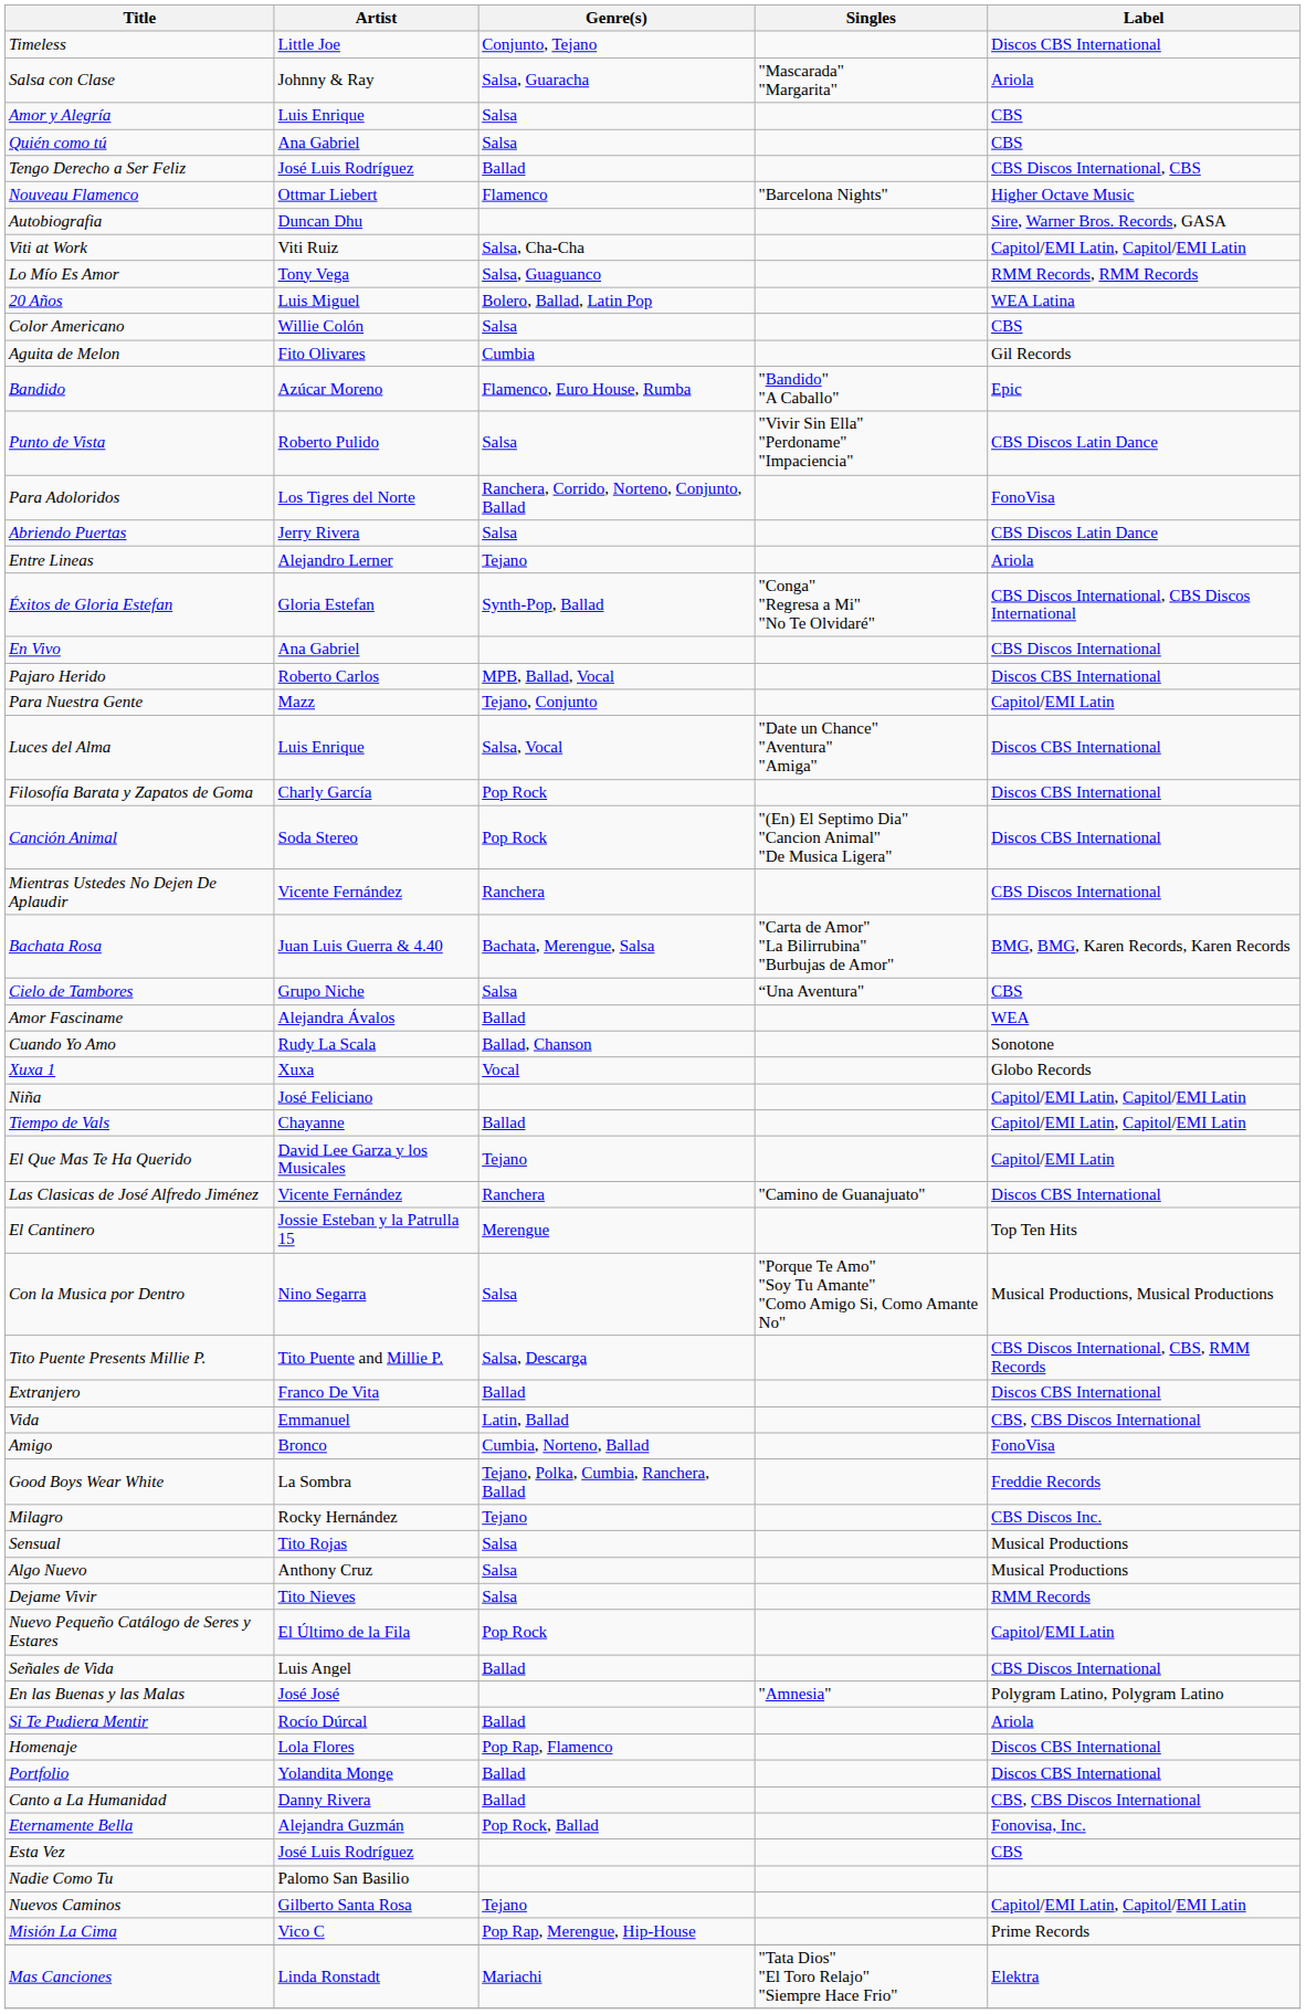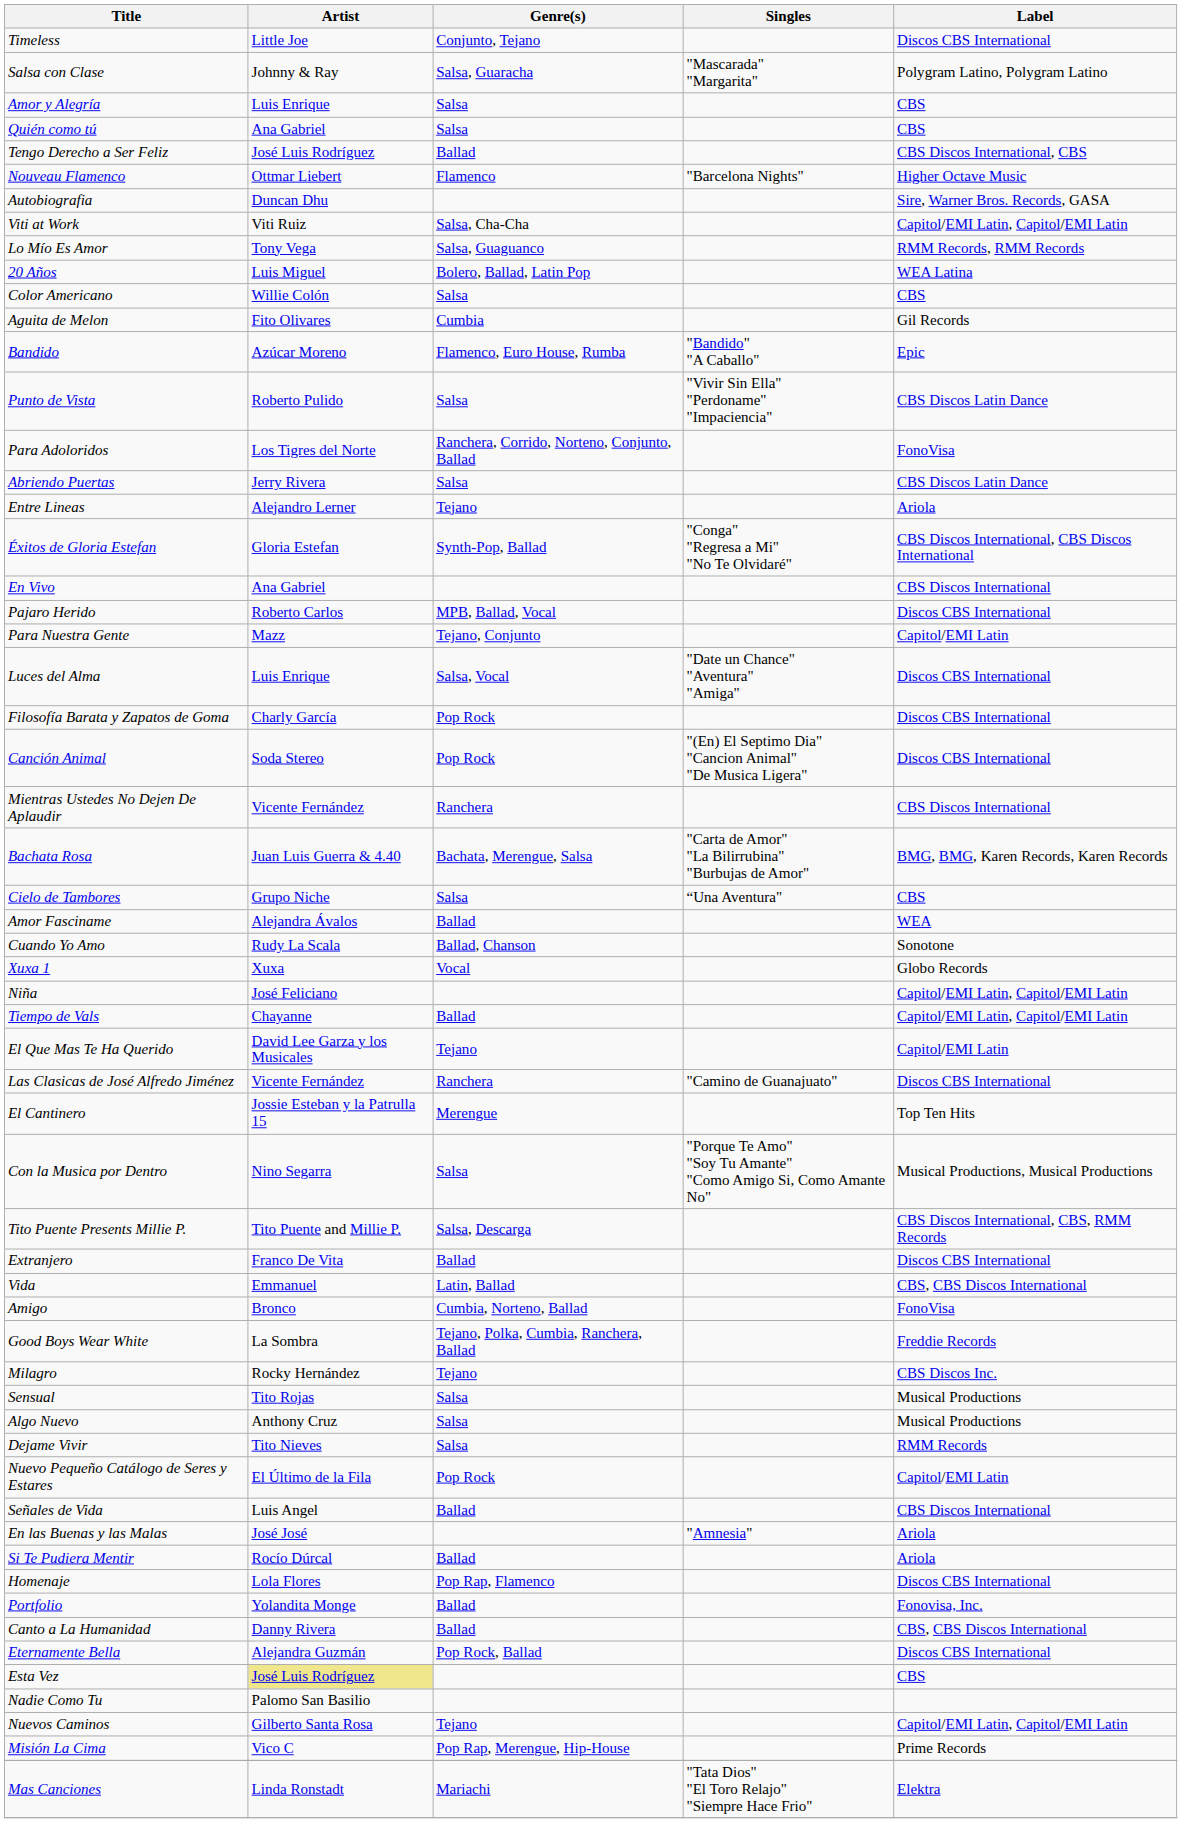 <table class="wikitable sortable" style="text-align: left;">
 <tr>
 <th>Title</th>
 <th>Artist</th>
 <th>Genre(s)</th>
 <th>Singles</th>
 <th>Label</th>
 </tr>
 <tr>
 <td><em>Timeless</em></td>
 <td><a href='#'>Little Joe</a></td>
 <td><a href='#'>Conjunto</a>, <a href='#'>Tejano</a></td>
 <td></td>
 <td><a href='#'>Discos CBS International</a></td>
 </tr>
 <tr>
 <td><em>Salsa con Clase</em></td>
 <td>Johnny & Ray</td>
 <td><a href='#'>Salsa</a>, <a href='#'>Guaracha</a></td>
 <td>"Mascarada"<br>"Margarita"</td>
-<td><a href='#'>Ariola</a></td>
+<td>Polygram Latino, Polygram Latino</td>
 </tr>
 <tr>
 <td><em><a href='#'>Amor y Alegría</a></em></td>
 <td><a href='#'>Luis Enrique</a></td>
 <td><a href='#'>Salsa</a></td>
 <td></td>
 <td><a href='#'>CBS</a></td>
 </tr>
 <tr>
 <td><em><a href='#'>Quién como tú</a></em></td>
 <td><a href='#'>Ana Gabriel</a></td>
 <td><a href='#'>Salsa</a></td>
 <td></td>
 <td><a href='#'>CBS</a></td>
 </tr>
 <tr>
 <td><em>Tengo Derecho a Ser Feliz</em></td>
 <td><a href='#'>José Luis Rodríguez</a></td>
 <td><a href='#'>Ballad</a></td>
 <td></td>
 <td><a href='#'>CBS Discos International</a>, <a href='#'>CBS</a></td>
 </tr>
 <tr>
 <td><em><a href='#'>Nouveau Flamenco</a></em></td>
 <td><a href='#'>Ottmar Liebert</a></td>
 <td><a href='#'>Flamenco</a></td>
 <td>"Barcelona Nights"</td>
 <td><a href='#'>Higher Octave Music</a></td>
 </tr>
 <tr>
 <td><em>Autobiografia</em></td>
 <td><a href='#'>Duncan Dhu</a></td>
 <td></td>
 <td></td>
 <td><a href='#'>Sire</a>, <a href='#'>Warner Bros. Records</a>, GASA</td>
 </tr>
 <tr>
 <td><em>Viti at Work</em></td>
 <td>Viti Ruiz</td>
 <td><a href='#'>Salsa</a>, Cha-Cha</td>
 <td></td>
 <td><a href='#'>Capitol</a>/<a href='#'>EMI Latin</a>, <a href='#'>Capitol</a>/<a href='#'>EMI Latin</a></td>
 </tr>
 <tr>
 <td><em>Lo Mío Es Amor</em></td>
 <td><a href='#'>Tony Vega</a></td>
 <td><a href='#'>Salsa</a>, <a href='#'>Guaguanco</a></td>
 <td></td>
 <td><a href='#'>RMM Records</a>, <a href='#'>RMM Records</a></td>
 </tr>
 <tr>
 <td><em><a href='#'>20 Años</a></em></td>
 <td><a href='#'>Luis Miguel</a></td>
 <td><a href='#'>Bolero</a>, <a href='#'>Ballad</a>, <a href='#'>Latin Pop</a></td>
 <td></td>
 <td><a href='#'>WEA Latina</a></td>
 </tr>
 <tr>
 <td><em>Color Americano</em></td>
 <td><a href='#'>Willie Colón</a></td>
 <td><a href='#'>Salsa</a></td>
 <td></td>
 <td><a href='#'>CBS</a></td>
 </tr>
 <tr>
 <td><em>Aguita de Melon</em></td>
 <td><a href='#'>Fito Olivares</a></td>
 <td><a href='#'>Cumbia</a></td>
 <td></td>
 <td>Gil Records</td>
 </tr>
 <tr>
 <td><em><a href='#'>Bandido</a></em></td>
 <td><a href='#'>Azúcar Moreno</a></td>
 <td><a href='#'>Flamenco</a>, <a href='#'>Euro House</a>, <a href='#'>Rumba</a></td>
 <td>"<a href='#'>Bandido</a>"<br>"A Caballo"</td>
 <td><a href='#'>Epic</a></td>
 </tr>
 <tr>
 <td><em><a href='#'>Punto de Vista</a></em></td>
 <td><a href='#'>Roberto Pulido</a></td>
 <td><a href='#'>Salsa</a></td>
 <td>"Vivir Sin Ella"<br>"Perdoname"<br>"Impaciencia"</td>
 <td><a href='#'>CBS Discos Latin Dance</a></td>
 </tr>
 <tr>
 <td><em>Para Adoloridos</em></td>
 <td><a href='#'>Los Tigres del Norte</a></td>
 <td><a href='#'>Ranchera</a>, <a href='#'>Corrido</a>, <a href='#'>Norteno</a>, <a href='#'>Conjunto</a>, <a href='#'>Ballad</a></td>
 <td></td>
 <td><a href='#'>FonoVisa</a></td>
 </tr>
 <tr>
 <td><em><a href='#'>Abriendo Puertas</a></em></td>
 <td><a href='#'>Jerry Rivera</a></td>
 <td><a href='#'>Salsa</a></td>
 <td></td>
 <td><a href='#'>CBS Discos Latin Dance</a></td>
 </tr>
 <tr>
 <td><em>Entre Lineas</em></td>
 <td><a href='#'>Alejandro Lerner</a></td>
 <td><a href='#'>Tejano</a></td>
 <td></td>
 <td><a href='#'>Ariola</a></td>
 </tr>
 <tr>
 <td><em><a href='#'>Éxitos de Gloria Estefan</a></em></td>
 <td><a href='#'>Gloria Estefan</a></td>
 <td><a href='#'>Synth-Pop</a>, <a href='#'>Ballad</a></td>
 <td>"Conga"<br>"Regresa a Mi"<br>"No Te Olvidaré"</td>
 <td><a href='#'>CBS Discos International</a>, <a href='#'>CBS Discos International</a></td>
 </tr>
 <tr>
 <td><em><a href='#'>En Vivo</a></em></td>
 <td><a href='#'>Ana Gabriel</a></td>
 <td></td>
 <td></td>
 <td><a href='#'>CBS Discos International</a></td>
 </tr>
 <tr>
 <td><em>Pajaro Herido</em></td>
 <td><a href='#'>Roberto Carlos</a></td>
 <td><a href='#'>MPB</a>, <a href='#'>Ballad</a>, <a href='#'>Vocal</a></td>
 <td></td>
 <td><a href='#'>Discos CBS International</a></td>
 </tr>
 <tr>
 <td><em>Para Nuestra Gente</em></td>
 <td><a href='#'>Mazz</a></td>
 <td><a href='#'>Tejano</a>, <a href='#'>Conjunto</a></td>
 <td></td>
 <td><a href='#'>Capitol</a>/<a href='#'>EMI Latin</a></td>
 </tr>
 <tr>
 <td><em>Luces del Alma</em></td>
 <td><a href='#'>Luis Enrique</a></td>
 <td><a href='#'>Salsa</a>, <a href='#'>Vocal</a></td>
 <td>"Date un Chance"<br>"Aventura"<br>"Amiga"</td>
 <td><a href='#'>Discos CBS International</a></td>
 </tr>
 <tr>
 <td><em>Filosofía Barata y Zapatos de Goma</em></td>
 <td><a href='#'>Charly García</a></td>
 <td><a href='#'>Pop Rock</a></td>
 <td></td>
 <td><a href='#'>Discos CBS International</a></td>
 </tr>
 <tr>
 <td><em><a href='#'>Canción Animal</a></em></td>
 <td><a href='#'>Soda Stereo</a></td>
 <td><a href='#'>Pop Rock</a></td>
 <td>"(En) El Septimo Dia"<br>"Cancion Animal"<br>"De Musica Ligera"</td>
 <td><a href='#'>Discos CBS International</a></td>
 </tr>
 <tr>
 <td><em>Mientras Ustedes No Dejen De Aplaudir</em></td>
 <td><a href='#'>Vicente Fernández</a></td>
 <td><a href='#'>Ranchera</a></td>
 <td></td>
 <td><a href='#'>CBS Discos International</a></td>
 </tr>
 <tr>
 <td><em><a href='#'>Bachata Rosa</a></em></td>
 <td><a href='#'>Juan Luis Guerra & 4.40</a></td>
 <td><a href='#'>Bachata</a>, <a href='#'>Merengue</a>, <a href='#'>Salsa</a></td>
 <td>"Carta de Amor"<br>"La Bilirrubina"<br>"Burbujas de Amor"</td>
 <td><a href='#'>BMG</a>, <a href='#'>BMG</a>, Karen Records, Karen Records</td>
 </tr>
 <tr>
 <td><em><a href='#'>Cielo de Tambores</a></em></td>
 <td><a href='#'>Grupo Niche</a></td>
 <td><a href='#'>Salsa</a></td>
 <td>“Una Aventura"</td>
 <td><a href='#'>CBS</a></td>
 </tr>
 <tr>
 <td><em>Amor Fasciname</em></td>
 <td><a href='#'>Alejandra Ávalos</a></td>
 <td><a href='#'>Ballad</a></td>
 <td></td>
 <td><a href='#'>WEA</a></td>
 </tr>
 <tr>
 <td><em>Cuando Yo Amo</em></td>
 <td><a href='#'>Rudy La Scala</a></td>
 <td><a href='#'>Ballad</a>, <a href='#'>Chanson</a></td>
 <td></td>
 <td>Sonotone</td>
 </tr>
 <tr>
 <td><em><a href='#'>Xuxa 1</a></em></td>
 <td><a href='#'>Xuxa</a></td>
 <td><a href='#'>Vocal</a></td>
 <td></td>
 <td>Globo Records</td>
 </tr>
 <tr>
 <td><em>Niña</em></td>
 <td><a href='#'>José Feliciano</a></td>
 <td></td>
 <td></td>
 <td><a href='#'>Capitol</a>/<a href='#'>EMI Latin</a>, <a href='#'>Capitol</a>/<a href='#'>EMI Latin</a></td>
 </tr>
 <tr>
 <td><em><a href='#'>Tiempo de Vals</a></em></td>
 <td><a href='#'>Chayanne</a></td>
 <td><a href='#'>Ballad</a></td>
 <td></td>
 <td><a href='#'>Capitol</a>/<a href='#'>EMI Latin</a>, <a href='#'>Capitol</a>/<a href='#'>EMI Latin</a></td>
 </tr>
 <tr>
 <td><em>El Que Mas Te Ha Querido</em></td>
 <td><a href='#'>David Lee Garza y los Musicales</a></td>
 <td><a href='#'>Tejano</a></td>
 <td></td>
 <td><a href='#'>Capitol</a>/<a href='#'>EMI Latin</a></td>
 </tr>
 <tr>
 <td><em>Las Clasicas de José Alfredo Jiménez</em></td>
 <td><a href='#'>Vicente Fernández</a></td>
 <td><a href='#'>Ranchera</a></td>
 <td>"Camino de Guanajuato"</td>
 <td><a href='#'>Discos CBS International</a></td>
 </tr>
 <tr>
 <td><em>El Cantinero</em></td>
 <td><a href='#'>Jossie Esteban y la Patrulla 15</a></td>
 <td><a href='#'>Merengue</a></td>
 <td></td>
 <td>Top Ten Hits</td>
 </tr>
 <tr>
 <td><em>Con la Musica por Dentro</em></td>
 <td><a href='#'>Nino Segarra</a></td>
 <td><a href='#'>Salsa</a></td>
 <td>"Porque Te Amo"<br>"Soy Tu Amante"<br>"Como Amigo Si, Como Amante No"</td>
 <td>Musical Productions, Musical Productions</td>
 </tr>
 <tr>
 <td><em>Tito Puente Presents Millie P.</em></td>
 <td><a href='#'>Tito Puente</a> and <a href='#'>Millie P.</a></td>
 <td><a href='#'>Salsa</a>, <a href='#'>Descarga</a></td>
 <td></td>
 <td><a href='#'>CBS Discos International</a>, <a href='#'>CBS</a>, <a href='#'>RMM Records</a></td>
 </tr>
 <tr>
 <td><em>Extranjero</em></td>
 <td><a href='#'>Franco De Vita</a></td>
 <td><a href='#'>Ballad</a></td>
 <td></td>
 <td><a href='#'>Discos CBS International</a></td>
 </tr>
 <tr>
 <td><em>Vida</em></td>
 <td><a href='#'>Emmanuel</a></td>
 <td><a href='#'>Latin</a>, <a href='#'>Ballad</a></td>
 <td></td>
 <td><a href='#'>CBS</a>, <a href='#'>CBS Discos International</a></td>
 </tr>
 <tr>
 <td><em>Amigo</em></td>
 <td><a href='#'>Bronco</a></td>
 <td><a href='#'>Cumbia</a>, <a href='#'>Norteno</a>, <a href='#'>Ballad</a></td>
 <td></td>
 <td><a href='#'>FonoVisa</a></td>
 </tr>
 <tr>
 <td><em>Good Boys Wear White</em></td>
 <td>La Sombra</td>
 <td><a href='#'>Tejano</a>, <a href='#'>Polka</a>, <a href='#'>Cumbia</a>, <a href='#'>Ranchera</a>, <a href='#'>Ballad</a></td>
 <td></td>
 <td><a href='#'>Freddie Records</a></td>
 </tr>
 <tr>
 <td><em>Milagro</em></td>
 <td>Rocky Hernández</td>
 <td><a href='#'>Tejano</a></td>
 <td></td>
 <td><a href='#'>CBS Discos Inc.</a></td>
 </tr>
 <tr>
 <td><em>Sensual</em></td>
 <td><a href='#'>Tito Rojas</a></td>
 <td><a href='#'>Salsa</a></td>
 <td></td>
 <td>Musical Productions</td>
 </tr>
 <tr>
 <td><em>Algo Nuevo</em></td>
 <td>Anthony Cruz</td>
 <td><a href='#'>Salsa</a></td>
 <td></td>
 <td>Musical Productions</td>
 </tr>
 <tr>
 <td><em>Dejame Vivir</em></td>
 <td><a href='#'>Tito Nieves</a></td>
 <td><a href='#'>Salsa</a></td>
 <td></td>
 <td><a href='#'>RMM Records</a></td>
 </tr>
 <tr>
 <td><em>Nuevo Pequeño Catálogo de Seres y Estares</em></td>
 <td><a href='#'>El Último de la Fila</a></td>
 <td><a href='#'>Pop Rock</a></td>
 <td></td>
 <td><a href='#'>Capitol</a>/<a href='#'>EMI Latin</a></td>
 </tr>
 <tr>
 <td><em>Señales de Vida</em></td>
 <td>Luis Angel</td>
 <td><a href='#'>Ballad</a></td>
 <td></td>
 <td><a href='#'>CBS Discos International</a></td>
 </tr>
 <tr>
 <td><em>En las Buenas y las Malas</em></td>
 <td><a href='#'>José José</a></td>
 <td></td>
 <td>"<a href='#'>Amnesia</a>"</td>
-<td>Polygram Latino, Polygram Latino</td>
+<td><a href='#'>Ariola</a></td>
 </tr>
 <tr>
 <td><em><a href='#'>Si Te Pudiera Mentir</a></em></td>
 <td><a href='#'>Rocío Dúrcal</a></td>
 <td><a href='#'>Ballad</a></td>
 <td></td>
 <td><a href='#'>Ariola</a></td>
 </tr>
 <tr>
 <td><em>Homenaje</em></td>
 <td><a href='#'>Lola Flores</a></td>
 <td><a href='#'>Pop Rap</a>, <a href='#'>Flamenco</a></td>
 <td></td>
 <td><a href='#'>Discos CBS International</a></td>
 </tr>
 <tr>
 <td><em><a href='#'>Portfolio</a></em></td>
 <td><a href='#'>Yolandita Monge</a></td>
 <td><a href='#'>Ballad</a></td>
 <td></td>
-<td><a href='#'>Discos CBS International</a></td>
+<td><a href='#'>Fonovisa, Inc.</a></td>
 </tr>
 <tr>
 <td><em>Canto a La Humanidad</em></td>
 <td><a href='#'>Danny Rivera</a></td>
 <td><a href='#'>Ballad</a></td>
 <td></td>
 <td><a href='#'>CBS</a>, <a href='#'>CBS Discos International</a></td>
 </tr>
 <tr>
 <td><em><a href='#'>Eternamente Bella</a></em></td>
 <td><a href='#'>Alejandra Guzmán</a></td>
 <td><a href='#'>Pop Rock</a>, <a href='#'>Ballad</a></td>
 <td></td>
-<td><a href='#'>Fonovisa, Inc.</a></td>
+<td><a href='#'>Discos CBS International</a></td>
 </tr>
 <tr>
 <td><em>Esta Vez</em></td>
-<td><a href='#'>José Luis Rodríguez</a></td>
+<td style="background: khaki;"><a href='#'>José Luis Rodríguez</a></td>
 <td></td>
 <td></td>
 <td><a href='#'>CBS</a></td>
 </tr>
 <tr>
 <td><em>Nadie Como Tu</em></td>
 <td>Palomo San Basilio</td>
 <td></td>
 <td></td>
 <td></td>
 </tr>
 <tr>
 <td><em>Nuevos Caminos</em></td>
 <td><a href='#'>Gilberto Santa Rosa</a></td>
 <td><a href='#'>Tejano</a></td>
 <td></td>
 <td><a href='#'>Capitol</a>/<a href='#'>EMI Latin</a>, <a href='#'>Capitol</a>/<a href='#'>EMI Latin</a></td>
 </tr>
 <tr>
 <td><em><a href='#'>Misión La Cima</a></em></td>
 <td><a href='#'>Vico C</a></td>
 <td><a href='#'>Pop Rap</a>, <a href='#'>Merengue</a>, <a href='#'>Hip-House</a></td>
 <td></td>
 <td>Prime Records</td>
 </tr>
 <tr>
 </tr>
 <tr>
 <td><em><a href='#'>Mas Canciones</a></em></td>
 <td><a href='#'>Linda Ronstadt</a></td>
 <td><a href='#'>Mariachi</a></td>
 <td>"Tata Dios"<br>"El Toro Relajo"<br>"Siempre Hace Frio"</td>
 <td><a href='#'>Elektra</a></td>
 </tr>
 <tr>
 </tr>
 </table>
